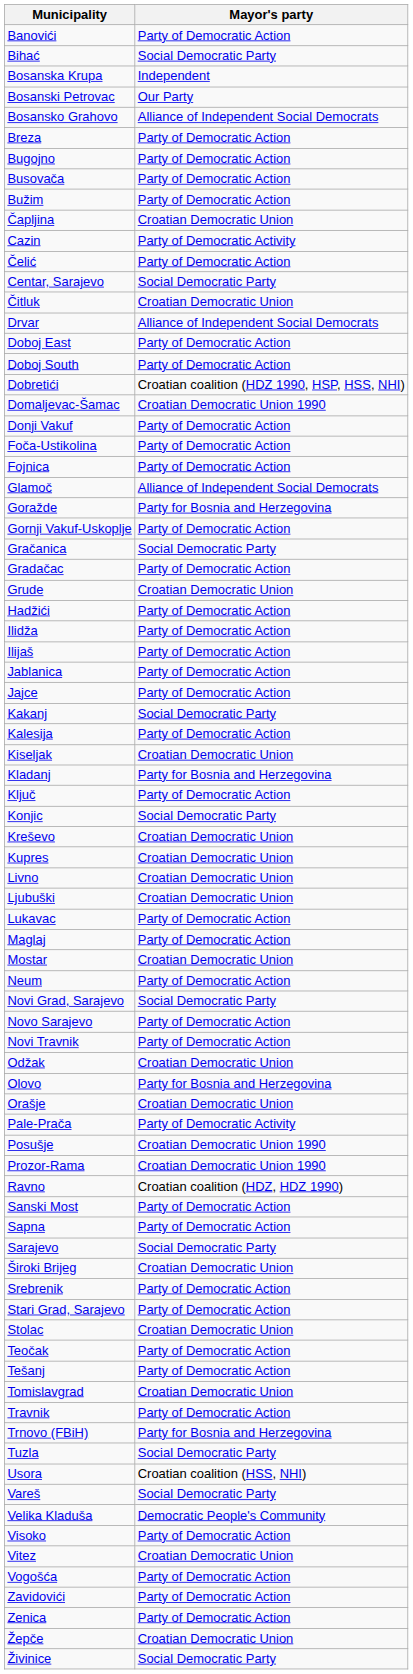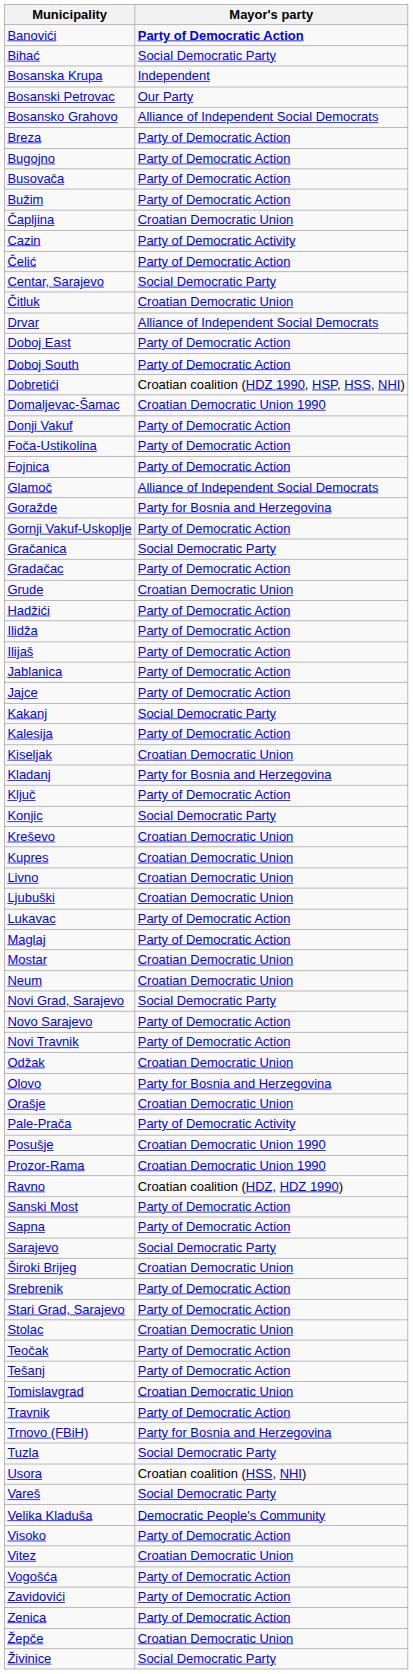 <table class="wikitable">
 <tr>
 <th>Municipality</th>
 <th>Mayor's party</th>
 </tr>
 <tr>
 <td><a href='#'>Banovići</a></td>
-<td><a href='#'>Party of Democratic Action</a></td>
+<td><strong><a href='#'>Party of Democratic Action</a></strong></td>
 </tr>
 <tr>
 <td><a href='#'>Bihać</a></td>
 <td><a href='#'>Social Democratic Party</a></td>
 </tr>
 <tr>
 <td><a href='#'>Bosanska Krupa</a></td>
 <td><a href='#'>Independent</a></td>
 </tr>
 <tr>
 <td><a href='#'>Bosanski Petrovac</a></td>
 <td><a href='#'>Our Party</a></td>
 </tr>
 <tr>
 <td><a href='#'>Bosansko Grahovo</a></td>
 <td><a href='#'>Alliance of Independent Social Democrats</a></td>
 </tr>
 <tr>
 <td><a href='#'>Breza</a></td>
 <td><a href='#'>Party of Democratic Action</a></td>
 </tr>
 <tr>
 <td><a href='#'>Bugojno</a></td>
 <td><a href='#'>Party of Democratic Action</a></td>
 </tr>
 <tr>
 <td><a href='#'>Busovača</a></td>
 <td><a href='#'>Party of Democratic Action</a></td>
 </tr>
 <tr>
 <td><a href='#'>Bužim</a></td>
 <td><a href='#'>Party of Democratic Action</a></td>
 </tr>
 <tr>
 <td><a href='#'>Čapljina</a></td>
 <td><a href='#'>Croatian Democratic Union</a></td>
 </tr>
 <tr>
 <td><a href='#'>Cazin</a></td>
 <td><a href='#'>Party of Democratic Activity</a></td>
 </tr>
 <tr>
 <td><a href='#'>Čelić</a></td>
 <td><a href='#'>Party of Democratic Action</a></td>
 </tr>
 <tr>
 <td><a href='#'>Centar, Sarajevo</a></td>
 <td><a href='#'>Social Democratic Party</a></td>
 </tr>
 <tr>
 <td><a href='#'>Čitluk</a></td>
 <td><a href='#'>Croatian Democratic Union</a></td>
 </tr>
 <tr>
 <td><a href='#'>Drvar</a></td>
 <td><a href='#'>Alliance of Independent Social Democrats</a></td>
 </tr>
 <tr>
 <td><a href='#'>Doboj East</a></td>
 <td><a href='#'>Party of Democratic Action</a></td>
 </tr>
 <tr>
 <td><a href='#'>Doboj South</a></td>
 <td><a href='#'>Party of Democratic Action</a></td>
 </tr>
 <tr>
 <td><a href='#'>Dobretići</a></td>
 <td>Croatian coalition (<a href='#'>HDZ 1990</a>, <a href='#'>HSP</a>, <a href='#'>HSS</a>, <a href='#'>NHI</a>)</td>
 </tr>
 <tr>
 <td><a href='#'>Domaljevac-Šamac</a></td>
 <td><a href='#'>Croatian Democratic Union 1990</a></td>
 </tr>
 <tr>
 <td><a href='#'>Donji Vakuf</a></td>
 <td><a href='#'>Party of Democratic Action</a></td>
 </tr>
 <tr>
 <td><a href='#'>Foča-Ustikolina</a></td>
 <td><a href='#'>Party of Democratic Action</a></td>
 </tr>
 <tr>
 <td><a href='#'>Fojnica</a></td>
 <td><a href='#'>Party of Democratic Action</a></td>
 </tr>
 <tr>
 <td><a href='#'>Glamoč</a></td>
 <td><a href='#'>Alliance of Independent Social Democrats</a></td>
 </tr>
 <tr>
 <td><a href='#'>Goražde</a></td>
 <td><a href='#'>Party for Bosnia and Herzegovina</a></td>
 </tr>
 <tr>
 <td><a href='#'>Gornji Vakuf-Uskoplje</a></td>
 <td><a href='#'>Party of Democratic Action</a></td>
 </tr>
 <tr>
 <td><a href='#'>Gračanica</a></td>
 <td><a href='#'>Social Democratic Party</a></td>
 </tr>
 <tr>
 <td><a href='#'>Gradačac</a></td>
 <td><a href='#'>Party of Democratic Action</a></td>
 </tr>
 <tr>
 <td><a href='#'>Grude</a></td>
 <td><a href='#'>Croatian Democratic Union</a></td>
 </tr>
 <tr>
 <td><a href='#'>Hadžići</a></td>
 <td><a href='#'>Party of Democratic Action</a></td>
 </tr>
 <tr>
 <td><a href='#'>Ilidža</a></td>
 <td><a href='#'>Party of Democratic Action</a></td>
 </tr>
 <tr>
 <td><a href='#'>Ilijaš</a></td>
 <td><a href='#'>Party of Democratic Action</a></td>
 </tr>
 <tr>
 <td><a href='#'>Jablanica</a></td>
 <td><a href='#'>Party of Democratic Action</a></td>
 </tr>
 <tr>
 <td><a href='#'>Jajce</a></td>
 <td><a href='#'>Party of Democratic Action</a></td>
 </tr>
 <tr>
 <td><a href='#'>Kakanj</a></td>
 <td><a href='#'>Social Democratic Party</a></td>
 </tr>
 <tr>
 <td><a href='#'>Kalesija</a></td>
 <td><a href='#'>Party of Democratic Action</a></td>
 </tr>
 <tr>
 <td><a href='#'>Kiseljak</a></td>
 <td><a href='#'>Croatian Democratic Union</a></td>
 </tr>
 <tr>
 <td><a href='#'>Kladanj</a></td>
 <td><a href='#'>Party for Bosnia and Herzegovina</a></td>
 </tr>
 <tr>
 <td><a href='#'>Ključ</a></td>
 <td><a href='#'>Party of Democratic Action</a></td>
 </tr>
 <tr>
 <td><a href='#'>Konjic</a></td>
 <td><a href='#'>Social Democratic Party</a></td>
 </tr>
 <tr>
 <td><a href='#'>Kreševo</a></td>
 <td><a href='#'>Croatian Democratic Union</a></td>
 </tr>
 <tr>
 <td><a href='#'>Kupres</a></td>
 <td><a href='#'>Croatian Democratic Union</a></td>
 </tr>
 <tr>
 <td><a href='#'>Livno</a></td>
 <td><a href='#'>Croatian Democratic Union</a></td>
 </tr>
 <tr>
 <td><a href='#'>Ljubuški</a></td>
 <td><a href='#'>Croatian Democratic Union</a></td>
 </tr>
 <tr>
 <td><a href='#'>Lukavac</a></td>
 <td><a href='#'>Party of Democratic Action</a></td>
 </tr>
 <tr>
 <td><a href='#'>Maglaj</a></td>
 <td><a href='#'>Party of Democratic Action</a></td>
 </tr>
 <tr>
 <td><a href='#'>Mostar</a></td>
 <td><a href='#'>Croatian Democratic Union</a></td>
 </tr>
 <tr>
 <td><a href='#'>Neum</a></td>
-<td><a href='#'>Party of Democratic Action</a></td>
+<td><a href='#'>Croatian Democratic Union</a></td>
 </tr>
 <tr>
 <td><a href='#'>Novi Grad, Sarajevo</a></td>
 <td><a href='#'>Social Democratic Party</a></td>
 </tr>
 <tr>
 <td><a href='#'>Novo Sarajevo</a></td>
 <td><a href='#'>Party of Democratic Action</a></td>
 </tr>
 <tr>
 <td><a href='#'>Novi Travnik</a></td>
 <td><a href='#'>Party of Democratic Action</a></td>
 </tr>
 <tr>
 <td><a href='#'>Odžak</a></td>
 <td><a href='#'>Croatian Democratic Union</a></td>
 </tr>
 <tr>
 <td><a href='#'>Olovo</a></td>
 <td><a href='#'>Party for Bosnia and Herzegovina</a></td>
 </tr>
 <tr>
 <td><a href='#'>Orašje</a></td>
 <td><a href='#'>Croatian Democratic Union</a></td>
 </tr>
 <tr>
 <td><a href='#'>Pale-Prača</a></td>
 <td><a href='#'>Party of Democratic Activity</a></td>
 </tr>
 <tr>
 <td><a href='#'>Posušje</a></td>
 <td><a href='#'>Croatian Democratic Union 1990</a></td>
 </tr>
 <tr>
 <td><a href='#'>Prozor-Rama</a></td>
 <td><a href='#'>Croatian Democratic Union 1990</a></td>
 </tr>
 <tr>
 <td><a href='#'>Ravno</a></td>
 <td>Croatian coalition (<a href='#'>HDZ</a>, <a href='#'>HDZ 1990</a>)</td>
 </tr>
 <tr>
 <td><a href='#'>Sanski Most</a></td>
 <td><a href='#'>Party of Democratic Action</a></td>
 </tr>
 <tr>
 <td><a href='#'>Sapna</a></td>
 <td><a href='#'>Party of Democratic Action</a></td>
 </tr>
 <tr>
 <td><a href='#'>Sarajevo</a></td>
 <td><a href='#'>Social Democratic Party</a></td>
 </tr>
 <tr>
 <td><a href='#'>Široki Brijeg</a></td>
 <td><a href='#'>Croatian Democratic Union</a></td>
 </tr>
 <tr>
 <td><a href='#'>Srebrenik</a></td>
 <td><a href='#'>Party of Democratic Action</a></td>
 </tr>
 <tr>
 <td><a href='#'>Stari Grad, Sarajevo</a></td>
 <td><a href='#'>Party of Democratic Action</a></td>
 </tr>
 <tr>
 <td><a href='#'>Stolac</a></td>
 <td><a href='#'>Croatian Democratic Union</a></td>
 </tr>
 <tr>
 <td><a href='#'>Teočak</a></td>
 <td><a href='#'>Party of Democratic Action</a></td>
 </tr>
 <tr>
 <td><a href='#'>Tešanj</a></td>
 <td><a href='#'>Party of Democratic Action</a></td>
 </tr>
 <tr>
 <td><a href='#'>Tomislavgrad</a></td>
 <td><a href='#'>Croatian Democratic Union</a></td>
 </tr>
 <tr>
 <td><a href='#'>Travnik</a></td>
 <td><a href='#'>Party of Democratic Action</a></td>
 </tr>
 <tr>
 <td><a href='#'>Trnovo (FBiH)</a></td>
 <td><a href='#'>Party for Bosnia and Herzegovina</a></td>
 </tr>
 <tr>
 <td><a href='#'>Tuzla</a></td>
 <td><a href='#'>Social Democratic Party</a></td>
 </tr>
 <tr>
 <td><a href='#'>Usora</a></td>
 <td>Croatian coalition (<a href='#'>HSS</a>, <a href='#'>NHI</a>)</td>
 </tr>
 <tr>
 <td><a href='#'>Vareš</a></td>
 <td><a href='#'>Social Democratic Party</a></td>
 </tr>
 <tr>
 <td><a href='#'>Velika Kladuša</a></td>
 <td><a href='#'>Democratic People's Community</a></td>
 </tr>
 <tr>
 <td><a href='#'>Visoko</a></td>
 <td><a href='#'>Party of Democratic Action</a></td>
 </tr>
 <tr>
 <td><a href='#'>Vitez</a></td>
 <td><a href='#'>Croatian Democratic Union</a></td>
 </tr>
 <tr>
 <td><a href='#'>Vogošća</a></td>
 <td><a href='#'>Party of Democratic Action</a></td>
 </tr>
 <tr>
 <td><a href='#'>Zavidovići</a></td>
 <td><a href='#'>Party of Democratic Action</a></td>
 </tr>
 <tr>
 <td><a href='#'>Zenica</a></td>
 <td><a href='#'>Party of Democratic Action</a></td>
 </tr>
 <tr>
 <td><a href='#'>Žepče</a></td>
 <td><a href='#'>Croatian Democratic Union</a></td>
 </tr>
 <tr>
 <td><a href='#'>Živinice</a></td>
 <td><a href='#'>Social Democratic Party</a></td>
 </tr>
 </table>
